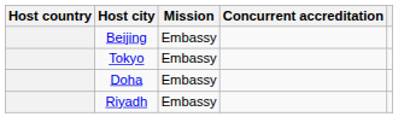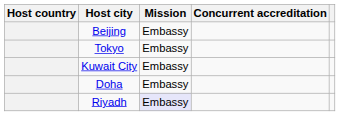 <table class="wikitable plainrowheaders" style="text-align:center;">
 <tr>
 <th scope="col">Host country</th>
 <th scope="col">Host city</th>
 <th scope="col">Mission</th>
 <th scope="col">Concurrent accreditation</th>
 <th scope="col"></th>
 </tr>
 <tr>
 <th scope="row"></th>
 <td><a href='#'>Beijing</a></td>
 <td>Embassy</td>
 <td></td>
 <td></td>
 </tr>
 <tr>
 <th scope="row"></th>
 <td><a href='#'>Tokyo</a></td>
 <td>Embassy</td>
 <td></td>
 <td></td>
 </tr>
 <tr>
 <th scope="row"></th>
+<td><a href='#'>Kuwait City</a></td>
+<td>Embassy</td>
+<td></td>
+<td></td>
+</tr>
+<tr>
+<th scope="row"></th>
 <td><a href='#'>Doha</a></td>
 <td>Embassy</td>
 <td></td>
 <td></td>
 </tr>
 <tr>
 <th scope="row"></th>
 <td><a href='#'>Riyadh</a></td>
-<td>Embassy</td>
+<td style="background: lavender;">Embassy</td>
 <td></td>
 <td></td>
 </tr>
 </table>
